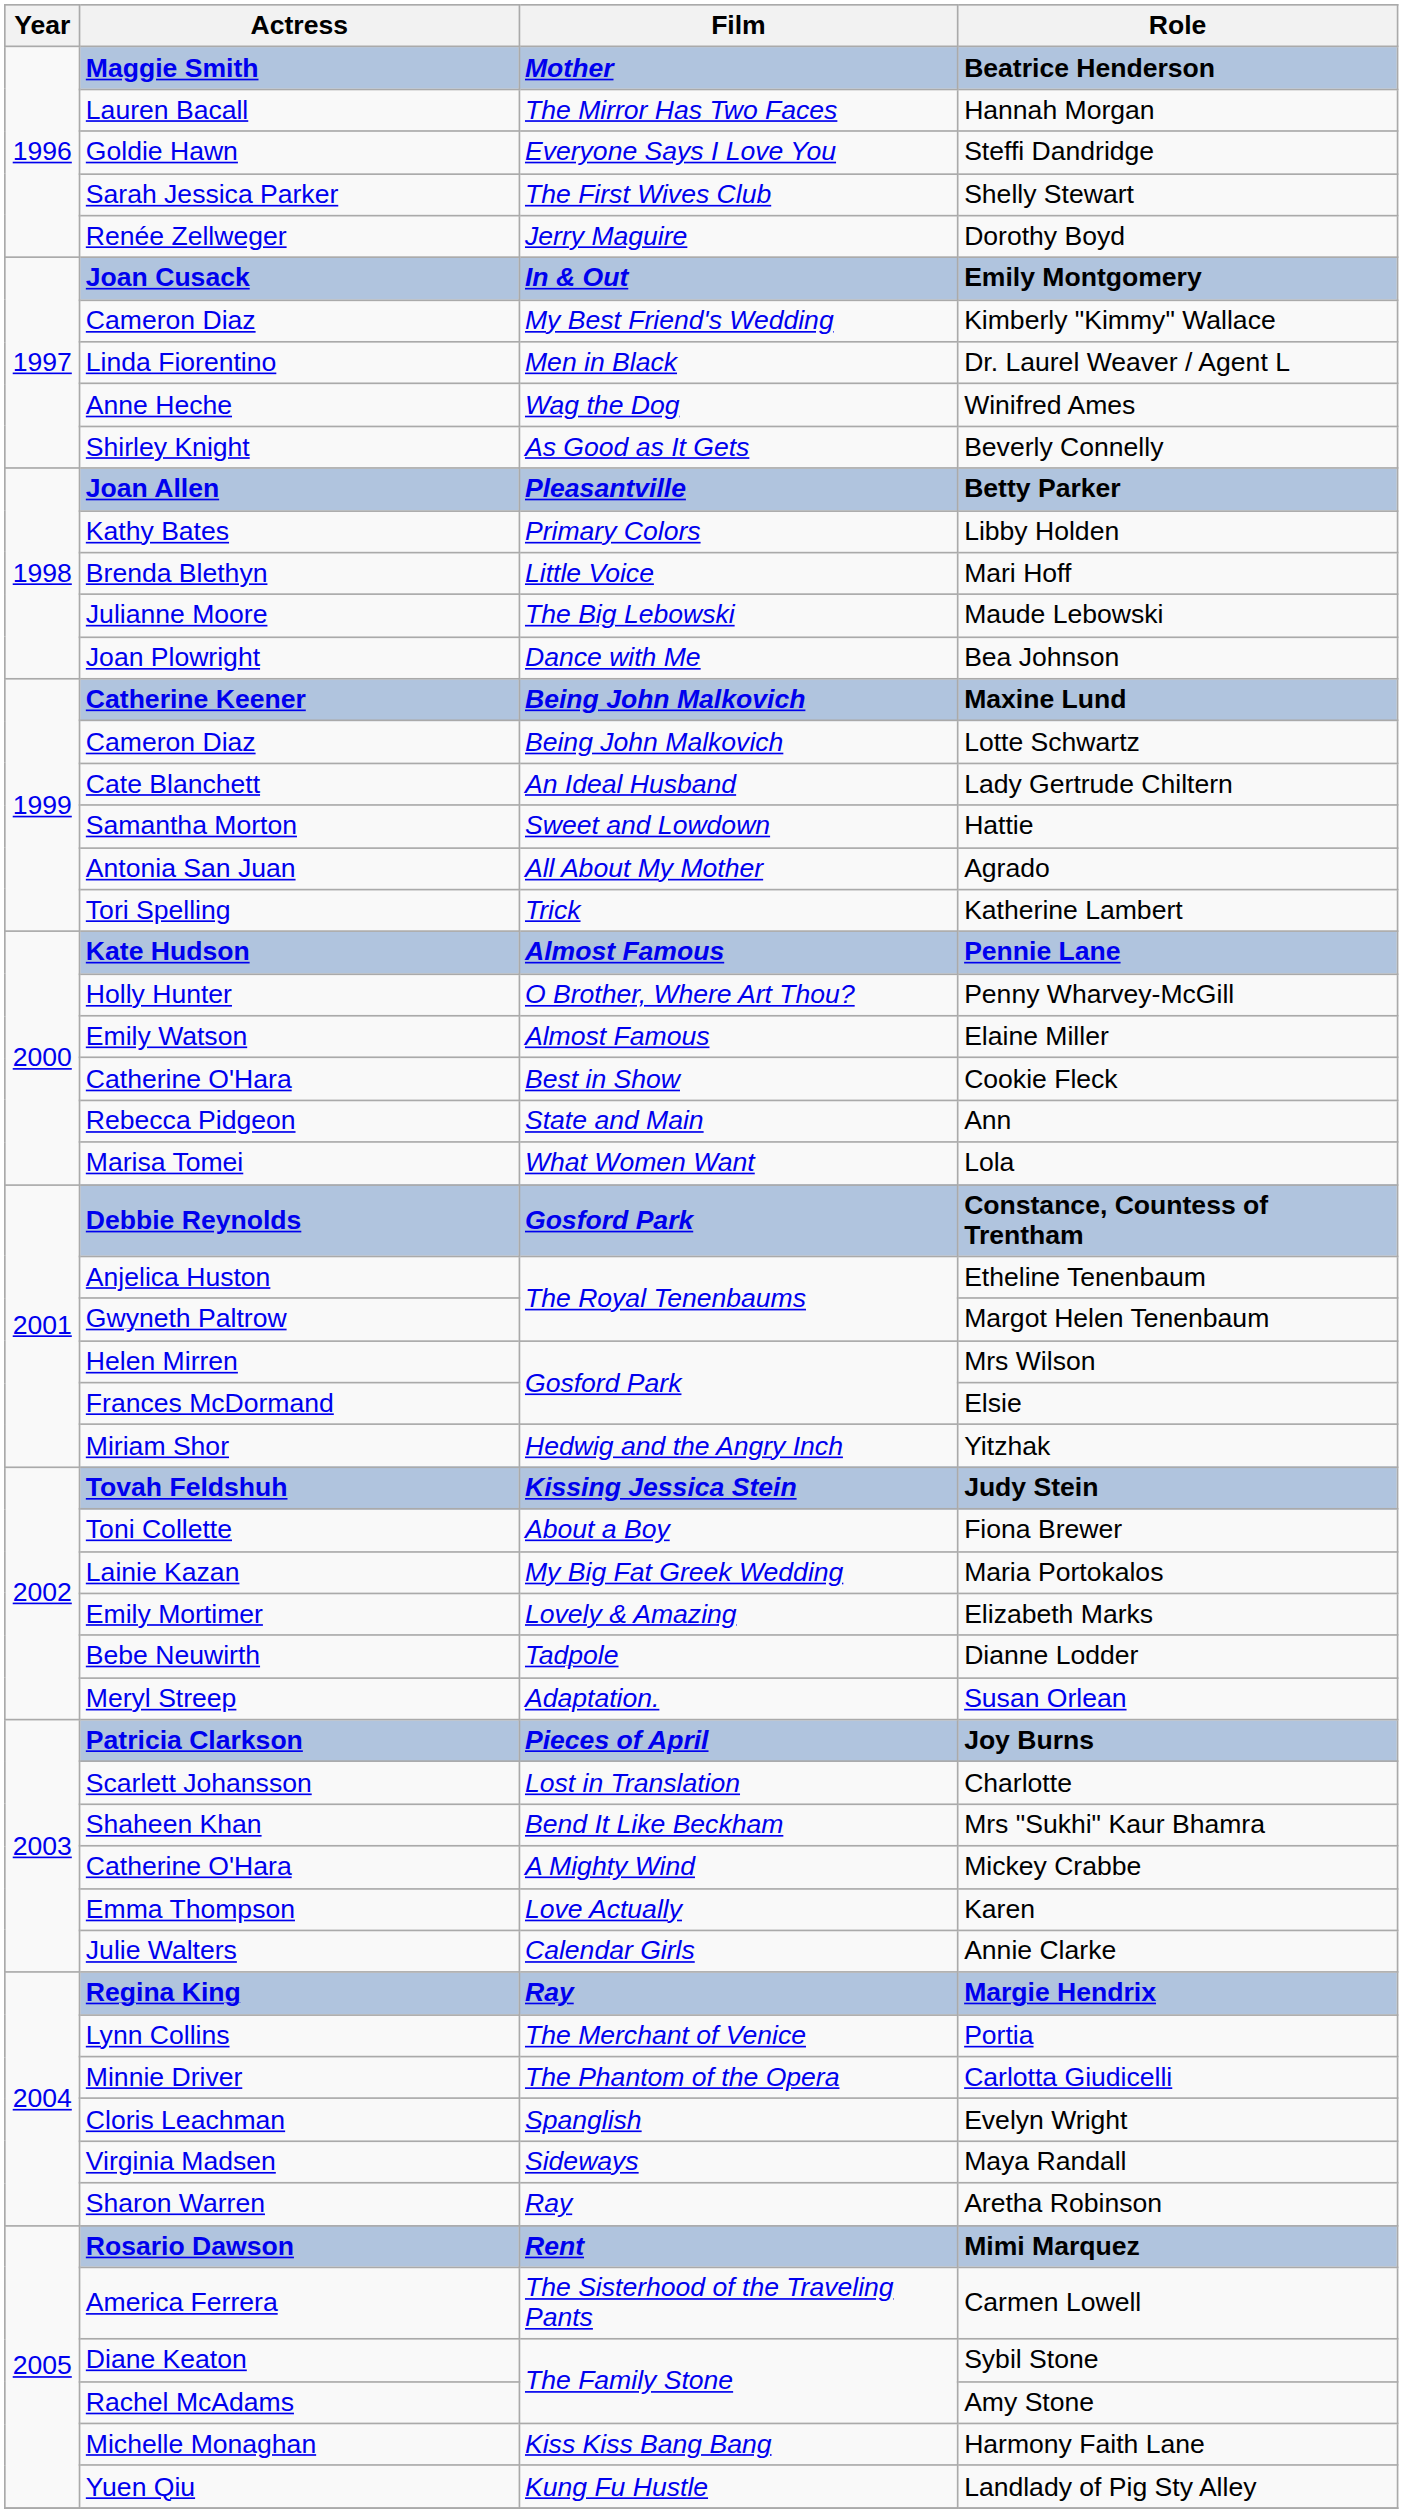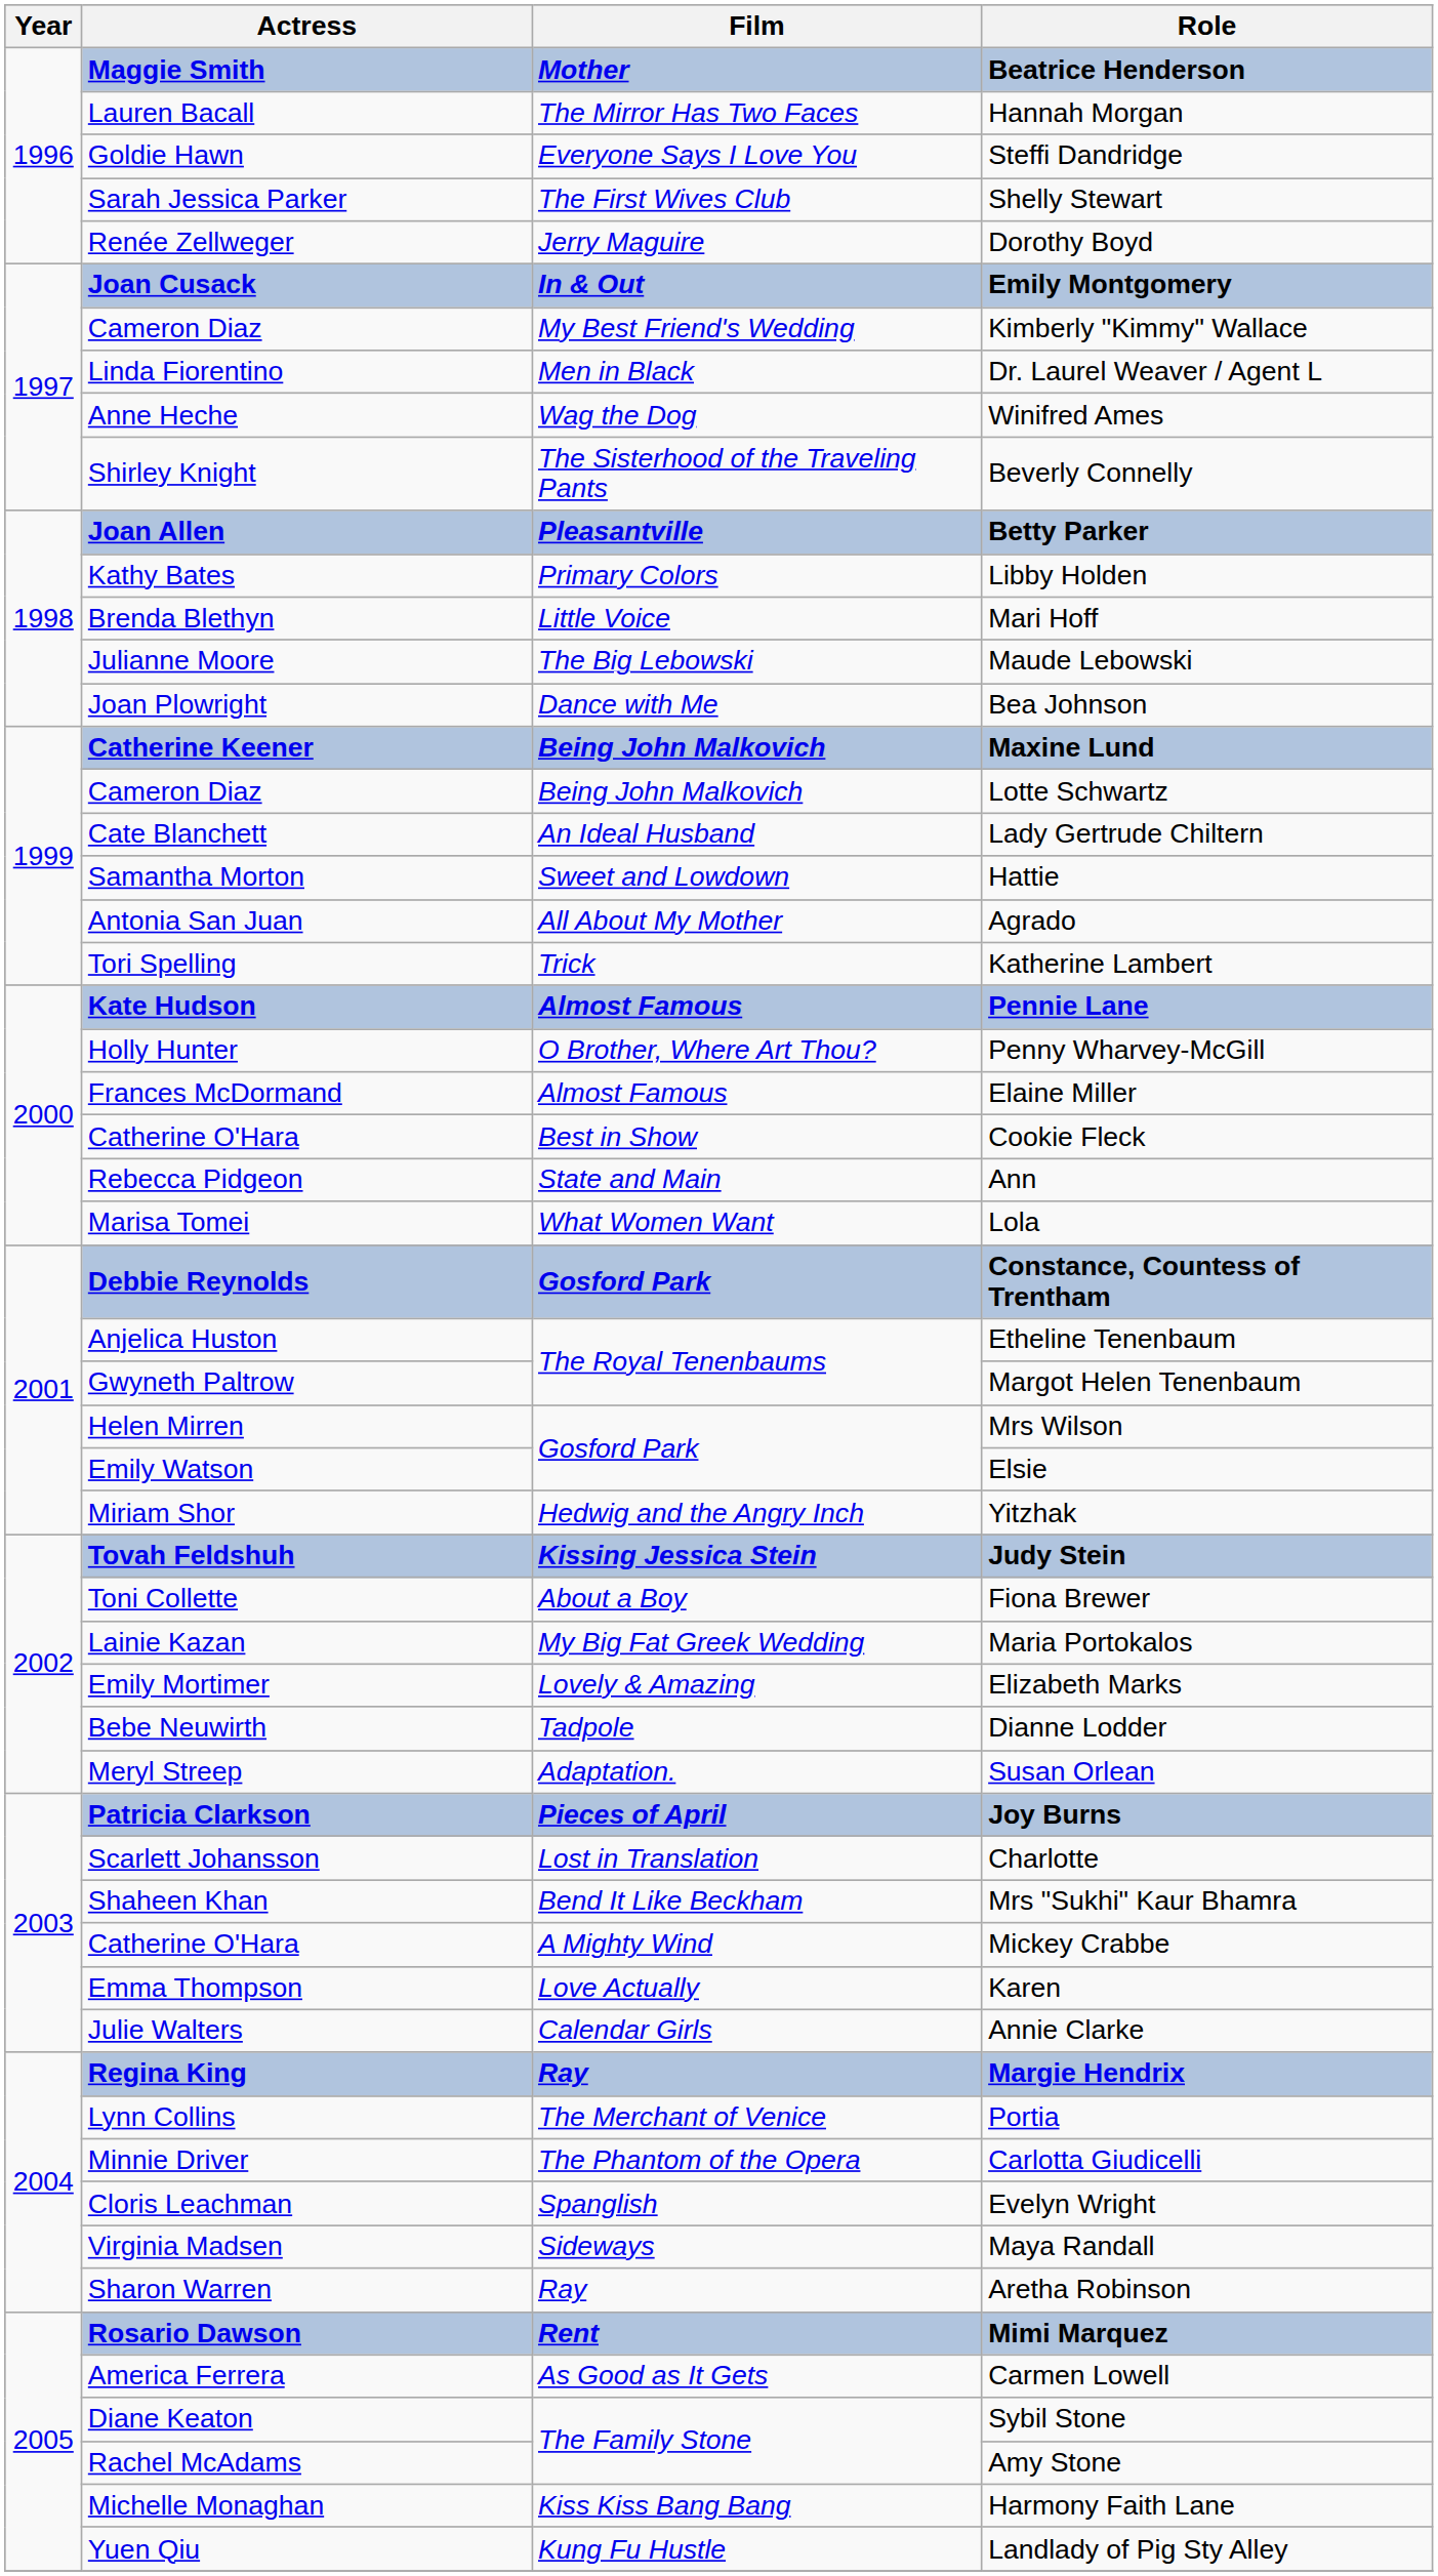 <table class="wikitable" width="95%" cellpadding="5">
 <tr>
 <th width="5%">Year</th>
 <th width="30%">Actress</th>
 <th width="30%">Film</th>
 <th width="30%">Role</th>
 </tr>
 <tr>
 <td rowspan="5" style="text-align:center;"><a href='#'>1996</a></td>
 <td style="background:#B0C4DE;"><strong><a href='#'>Maggie Smith</a></strong></td>
 <td style="background:#B0C4DE;"><strong><em><a href='#'>Mother</a></em></strong></td>
 <td style="background:#B0C4DE;"><strong>Beatrice Henderson</strong></td>
 </tr>
 <tr>
 <td><a href='#'>Lauren Bacall</a></td>
 <td><em><a href='#'>The Mirror Has Two Faces</a></em></td>
 <td>Hannah Morgan</td>
 </tr>
 <tr>
 <td><a href='#'>Goldie Hawn</a></td>
 <td><em><a href='#'>Everyone Says I Love You</a></em></td>
 <td>Steffi Dandridge</td>
 </tr>
 <tr>
 <td><a href='#'>Sarah Jessica Parker</a></td>
 <td><em><a href='#'>The First Wives Club</a></em></td>
 <td>Shelly Stewart</td>
 </tr>
 <tr>
 <td><a href='#'>Renée Zellweger</a></td>
 <td><em><a href='#'>Jerry Maguire</a></em></td>
 <td>Dorothy Boyd</td>
 </tr>
 <tr>
 <td rowspan="5" style="text-align:center;"><a href='#'>1997</a></td>
 <td style="background:#B0C4DE;"><strong><a href='#'>Joan Cusack</a></strong></td>
 <td style="background:#B0C4DE;"><strong><em><a href='#'>In & Out</a></em></strong></td>
 <td style="background:#B0C4DE;"><strong>Emily Montgomery</strong></td>
 </tr>
 <tr>
 <td><a href='#'>Cameron Diaz</a></td>
 <td><em><a href='#'>My Best Friend's Wedding</a></em></td>
 <td>Kimberly "Kimmy" Wallace</td>
 </tr>
 <tr>
 <td><a href='#'>Linda Fiorentino</a></td>
 <td><em><a href='#'>Men in Black</a></em></td>
 <td>Dr. Laurel Weaver / Agent L</td>
 </tr>
 <tr>
 <td><a href='#'>Anne Heche</a></td>
 <td><em><a href='#'>Wag the Dog</a></em></td>
 <td>Winifred Ames</td>
 </tr>
 <tr>
 <td><a href='#'>Shirley Knight</a></td>
-<td><em><a href='#'>As Good as It Gets</a></em></td>
+<td><em><a href='#'>The Sisterhood of the Traveling Pants</a></em></td>
 <td>Beverly Connelly</td>
 </tr>
 <tr>
 <td rowspan="5" style="text-align:center;"><a href='#'>1998</a></td>
 <td style="background:#B0C4DE;"><strong><a href='#'>Joan Allen</a></strong></td>
 <td style="background:#B0C4DE;"><strong><em><a href='#'>Pleasantville</a></em></strong></td>
 <td style="background:#B0C4DE;"><strong>Betty Parker</strong></td>
 </tr>
 <tr>
 <td><a href='#'>Kathy Bates</a></td>
 <td><em><a href='#'>Primary Colors</a></em></td>
 <td>Libby Holden</td>
 </tr>
 <tr>
 <td><a href='#'>Brenda Blethyn</a></td>
 <td><em><a href='#'>Little Voice</a></em></td>
 <td>Mari Hoff</td>
 </tr>
 <tr>
 <td><a href='#'>Julianne Moore</a></td>
 <td><em><a href='#'>The Big Lebowski</a></em></td>
 <td>Maude Lebowski</td>
 </tr>
 <tr>
 <td><a href='#'>Joan Plowright</a></td>
 <td><em><a href='#'>Dance with Me</a></em></td>
 <td>Bea Johnson</td>
 </tr>
 <tr>
 <td rowspan="6" style="text-align:center;"><a href='#'>1999</a></td>
 <td style="background:#B0C4DE;"><strong><a href='#'>Catherine Keener</a></strong></td>
 <td style="background:#B0C4DE;"><strong><em><a href='#'>Being John Malkovich</a></em></strong></td>
 <td style="background:#B0C4DE;"><strong>Maxine Lund</strong></td>
 </tr>
 <tr>
 <td><a href='#'>Cameron Diaz</a></td>
 <td><em><a href='#'>Being John Malkovich</a></em></td>
 <td>Lotte Schwartz</td>
 </tr>
 <tr>
 <td><a href='#'>Cate Blanchett</a></td>
 <td><em><a href='#'>An Ideal Husband</a></em></td>
 <td>Lady Gertrude Chiltern</td>
 </tr>
 <tr>
 <td><a href='#'>Samantha Morton</a></td>
 <td><em><a href='#'>Sweet and Lowdown</a></em></td>
 <td>Hattie</td>
 </tr>
 <tr>
 <td><a href='#'>Antonia San Juan</a></td>
 <td><em><a href='#'>All About My Mother</a></em></td>
 <td>Agrado</td>
 </tr>
 <tr>
 <td><a href='#'>Tori Spelling</a></td>
 <td><em><a href='#'>Trick</a></em></td>
 <td>Katherine Lambert</td>
 </tr>
 <tr>
 <td rowspan="6" style="text-align:center;"><a href='#'>2000</a></td>
 <td style="background:#B0C4DE;"><strong><a href='#'>Kate Hudson</a></strong></td>
 <td style="background:#B0C4DE;"><strong><em><a href='#'>Almost Famous</a></em></strong></td>
 <td style="background:#B0C4DE;"><strong><a href='#'>Pennie Lane</a></strong></td>
 </tr>
 <tr>
 <td><a href='#'>Holly Hunter</a></td>
 <td><em><a href='#'>O Brother, Where Art Thou?</a></em></td>
 <td>Penny Wharvey-McGill</td>
 </tr>
 <tr>
-<td><a href='#'>Emily Watson</a></td>
+<td><a href='#'>Frances McDormand</a></td>
 <td><em><a href='#'>Almost Famous</a></em></td>
 <td>Elaine Miller</td>
 </tr>
 <tr>
 <td><a href='#'>Catherine O'Hara</a></td>
 <td><em><a href='#'>Best in Show</a></em></td>
 <td>Cookie Fleck</td>
 </tr>
 <tr>
 <td><a href='#'>Rebecca Pidgeon</a></td>
 <td><em><a href='#'>State and Main</a></em></td>
 <td>Ann</td>
 </tr>
 <tr>
 <td><a href='#'>Marisa Tomei</a></td>
 <td><em><a href='#'>What Women Want</a></em></td>
 <td>Lola</td>
 </tr>
 <tr>
 <td rowspan="6" style="text-align:center;"><a href='#'>2001</a></td>
 <td style="background:#B0C4DE;"><strong><a href='#'>Debbie Reynolds</a></strong></td>
 <td style="background:#B0C4DE;"><strong><em><a href='#'>Gosford Park</a></em></strong></td>
 <td style="background:#B0C4DE;"><strong>Constance, Countess of Trentham</strong></td>
 </tr>
 <tr>
 <td><a href='#'>Anjelica Huston</a></td>
 <td rowspan="2"><em><a href='#'>The Royal Tenenbaums</a></em></td>
 <td>Etheline Tenenbaum</td>
 </tr>
 <tr>
 <td><a href='#'>Gwyneth Paltrow</a></td>
 <td>Margot Helen Tenenbaum</td>
 </tr>
 <tr>
 <td><a href='#'>Helen Mirren</a></td>
 <td rowspan="2"><em><a href='#'>Gosford Park</a></em></td>
 <td>Mrs Wilson</td>
 </tr>
 <tr>
-<td><a href='#'>Frances McDormand</a></td>
+<td><a href='#'>Emily Watson</a></td>
 <td>Elsie</td>
 </tr>
 <tr>
 <td><a href='#'>Miriam Shor</a></td>
 <td><em><a href='#'>Hedwig and the Angry Inch</a></em></td>
 <td>Yitzhak</td>
 </tr>
 <tr>
 <td rowspan="6" style="text-align:center;"><a href='#'>2002</a></td>
 <td style="background:#B0C4DE;"><strong><a href='#'>Tovah Feldshuh</a></strong></td>
 <td style="background:#B0C4DE;"><strong><em><a href='#'>Kissing Jessica Stein</a></em></strong></td>
 <td style="background:#B0C4DE;"><strong>Judy Stein</strong></td>
 </tr>
 <tr>
 <td><a href='#'>Toni Collette</a></td>
 <td><em><a href='#'>About a Boy</a></em></td>
 <td>Fiona Brewer</td>
 </tr>
 <tr>
 <td><a href='#'>Lainie Kazan</a></td>
 <td><em><a href='#'>My Big Fat Greek Wedding</a></em></td>
 <td>Maria Portokalos</td>
 </tr>
 <tr>
 <td><a href='#'>Emily Mortimer</a></td>
 <td><em><a href='#'>Lovely & Amazing</a></em></td>
 <td>Elizabeth Marks</td>
 </tr>
 <tr>
 <td><a href='#'>Bebe Neuwirth</a></td>
 <td><em><a href='#'>Tadpole</a></em></td>
 <td>Dianne Lodder</td>
 </tr>
 <tr>
 <td><a href='#'>Meryl Streep</a></td>
 <td><em><a href='#'>Adaptation.</a></em></td>
 <td><a href='#'>Susan Orlean</a></td>
 </tr>
 <tr>
 <td rowspan="6" style="text-align:center;"><a href='#'>2003</a></td>
 <td style="background:#B0C4DE;"><strong><a href='#'>Patricia Clarkson</a></strong></td>
 <td style="background:#B0C4DE;"><strong><em><a href='#'>Pieces of April</a></em></strong></td>
 <td style="background:#B0C4DE;"><strong>Joy Burns</strong></td>
 </tr>
 <tr>
 <td><a href='#'>Scarlett Johansson</a></td>
 <td><em><a href='#'>Lost in Translation</a></em></td>
 <td>Charlotte</td>
 </tr>
 <tr>
 <td><a href='#'>Shaheen Khan</a></td>
 <td><em><a href='#'>Bend It Like Beckham</a></em></td>
 <td>Mrs "Sukhi" Kaur Bhamra</td>
 </tr>
 <tr>
 <td><a href='#'>Catherine O'Hara</a></td>
 <td><em><a href='#'>A Mighty Wind</a></em></td>
 <td>Mickey Crabbe</td>
 </tr>
 <tr>
 <td><a href='#'>Emma Thompson</a></td>
 <td><em><a href='#'>Love Actually</a></em></td>
 <td>Karen</td>
 </tr>
 <tr>
 <td><a href='#'>Julie Walters</a></td>
 <td><em><a href='#'>Calendar Girls</a></em></td>
 <td>Annie Clarke</td>
 </tr>
 <tr>
 <td rowspan="6" style="text-align:center;"><a href='#'>2004</a></td>
 <td style="background:#B0C4DE;"><strong><a href='#'>Regina King</a></strong></td>
 <td style="background:#B0C4DE;"><strong><em><a href='#'>Ray</a></em></strong></td>
 <td style="background:#B0C4DE;"><strong><a href='#'>Margie Hendrix</a></strong></td>
 </tr>
 <tr>
 <td><a href='#'>Lynn Collins</a></td>
 <td><em><a href='#'>The Merchant of Venice</a></em></td>
 <td><a href='#'>Portia</a></td>
 </tr>
 <tr>
 <td><a href='#'>Minnie Driver</a></td>
 <td><em><a href='#'>The Phantom of the Opera</a></em></td>
 <td><a href='#'>Carlotta Giudicelli</a></td>
 </tr>
 <tr>
 <td><a href='#'>Cloris Leachman</a></td>
 <td><em><a href='#'>Spanglish</a></em></td>
 <td>Evelyn Wright</td>
 </tr>
 <tr>
 <td><a href='#'>Virginia Madsen</a></td>
 <td><em><a href='#'>Sideways</a></em></td>
 <td>Maya Randall</td>
 </tr>
 <tr>
 <td><a href='#'>Sharon Warren</a></td>
 <td><em><a href='#'>Ray</a></em></td>
 <td>Aretha Robinson</td>
 </tr>
 <tr>
 <td rowspan="6" style="text-align:center;"><a href='#'>2005</a></td>
 <td style="background:#B0C4DE;"><strong><a href='#'>Rosario Dawson</a></strong></td>
 <td style="background:#B0C4DE;"><strong><em><a href='#'>Rent</a></em></strong></td>
 <td style="background:#B0C4DE;"><strong>Mimi Marquez</strong></td>
 </tr>
 <tr>
 <td><a href='#'>America Ferrera</a></td>
-<td><em><a href='#'>The Sisterhood of the Traveling Pants</a></em></td>
+<td><em><a href='#'>As Good as It Gets</a></em></td>
 <td>Carmen Lowell</td>
 </tr>
 <tr>
 <td><a href='#'>Diane Keaton</a></td>
 <td rowspan="2"><em><a href='#'>The Family Stone</a></em></td>
 <td>Sybil Stone</td>
 </tr>
 <tr>
 <td><a href='#'>Rachel McAdams</a></td>
 <td>Amy Stone</td>
 </tr>
 <tr>
 <td><a href='#'>Michelle Monaghan</a></td>
 <td><em><a href='#'>Kiss Kiss Bang Bang</a></em></td>
 <td>Harmony Faith Lane</td>
 </tr>
 <tr>
 <td><a href='#'>Yuen Qiu</a></td>
 <td><em><a href='#'>Kung Fu Hustle</a></em></td>
 <td>Landlady of Pig Sty Alley</td>
 </tr>
 <tr>
 </tr>
 </table>
